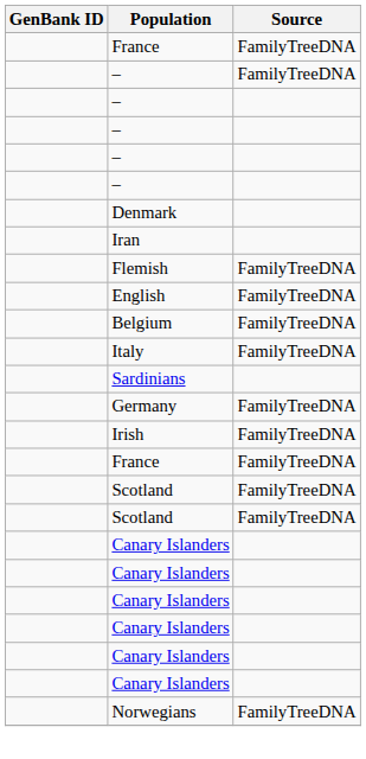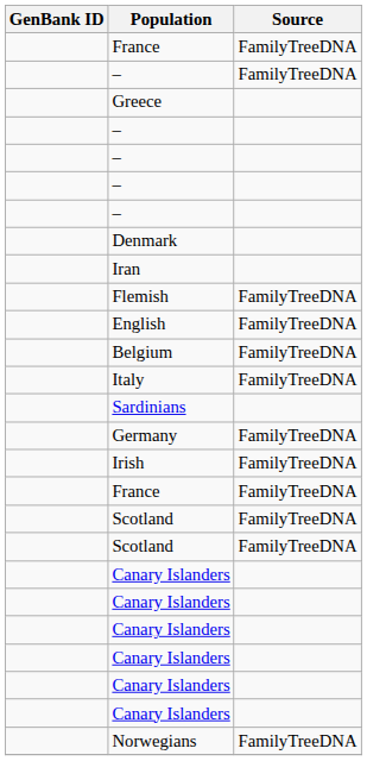 <table class="wikitable sortable">
 <tr>
 <th scope="col">GenBank ID</th>
 <th scope="col">Population</th>
 <th scope="col">Source</th>
 </tr>
 <tr>
 <td></td>
 <td>France</td>
 <td>FamilyTreeDNA</td>
 </tr>
 <tr>
 <td></td>
 <td>–</td>
 <td>FamilyTreeDNA</td>
+</tr>
+<tr>
+<td></td>
+<td>Greece</td>
+<td></td>
 </tr>
 <tr>
 <td></td>
 <td>–</td>
 <td></td>
 </tr>
 <tr>
 <td></td>
 <td>–</td>
 <td></td>
 </tr>
 <tr>
 <td></td>
 <td>–</td>
 <td></td>
 </tr>
 <tr>
 <td></td>
 <td>–</td>
 <td></td>
 </tr>
 <tr>
 <td></td>
 <td>Denmark</td>
 <td></td>
 </tr>
 <tr>
 <td></td>
 <td>Iran</td>
 <td></td>
 </tr>
 <tr>
 <td></td>
 <td>Flemish</td>
 <td>FamilyTreeDNA</td>
 </tr>
 <tr>
 <td></td>
 <td>English</td>
 <td>FamilyTreeDNA</td>
 </tr>
 <tr>
 <td></td>
 <td>Belgium</td>
 <td>FamilyTreeDNA</td>
 </tr>
 <tr>
 <td></td>
 <td>Italy</td>
 <td>FamilyTreeDNA</td>
 </tr>
 <tr>
 <td></td>
 <td><a href='#'>Sardinians</a></td>
 <td></td>
 </tr>
 <tr>
 <td></td>
 <td>Germany</td>
 <td>FamilyTreeDNA</td>
 </tr>
 <tr>
 <td></td>
 <td>Irish</td>
 <td>FamilyTreeDNA</td>
 </tr>
 <tr>
 <td></td>
 <td>France</td>
 <td>FamilyTreeDNA</td>
 </tr>
 <tr>
 <td></td>
 <td>Scotland</td>
 <td>FamilyTreeDNA</td>
 </tr>
 <tr>
 <td></td>
 <td>Scotland</td>
 <td>FamilyTreeDNA</td>
 </tr>
 <tr>
 <td></td>
 <td><a href='#'>Canary Islanders</a></td>
 <td></td>
 </tr>
 <tr>
 <td></td>
 <td><a href='#'>Canary Islanders</a></td>
 <td></td>
 </tr>
 <tr>
 <td></td>
 <td><a href='#'>Canary Islanders</a></td>
 <td></td>
 </tr>
 <tr>
 <td></td>
 <td><a href='#'>Canary Islanders</a></td>
 <td></td>
 </tr>
 <tr>
 <td></td>
 <td><a href='#'>Canary Islanders</a></td>
 <td></td>
 </tr>
 <tr>
 <td></td>
 <td><a href='#'>Canary Islanders</a></td>
 <td></td>
 </tr>
 <tr>
 <td></td>
 <td>Norwegians</td>
 <td>FamilyTreeDNA</td>
 </tr>
 <tr>
 </tr>
 </table>
